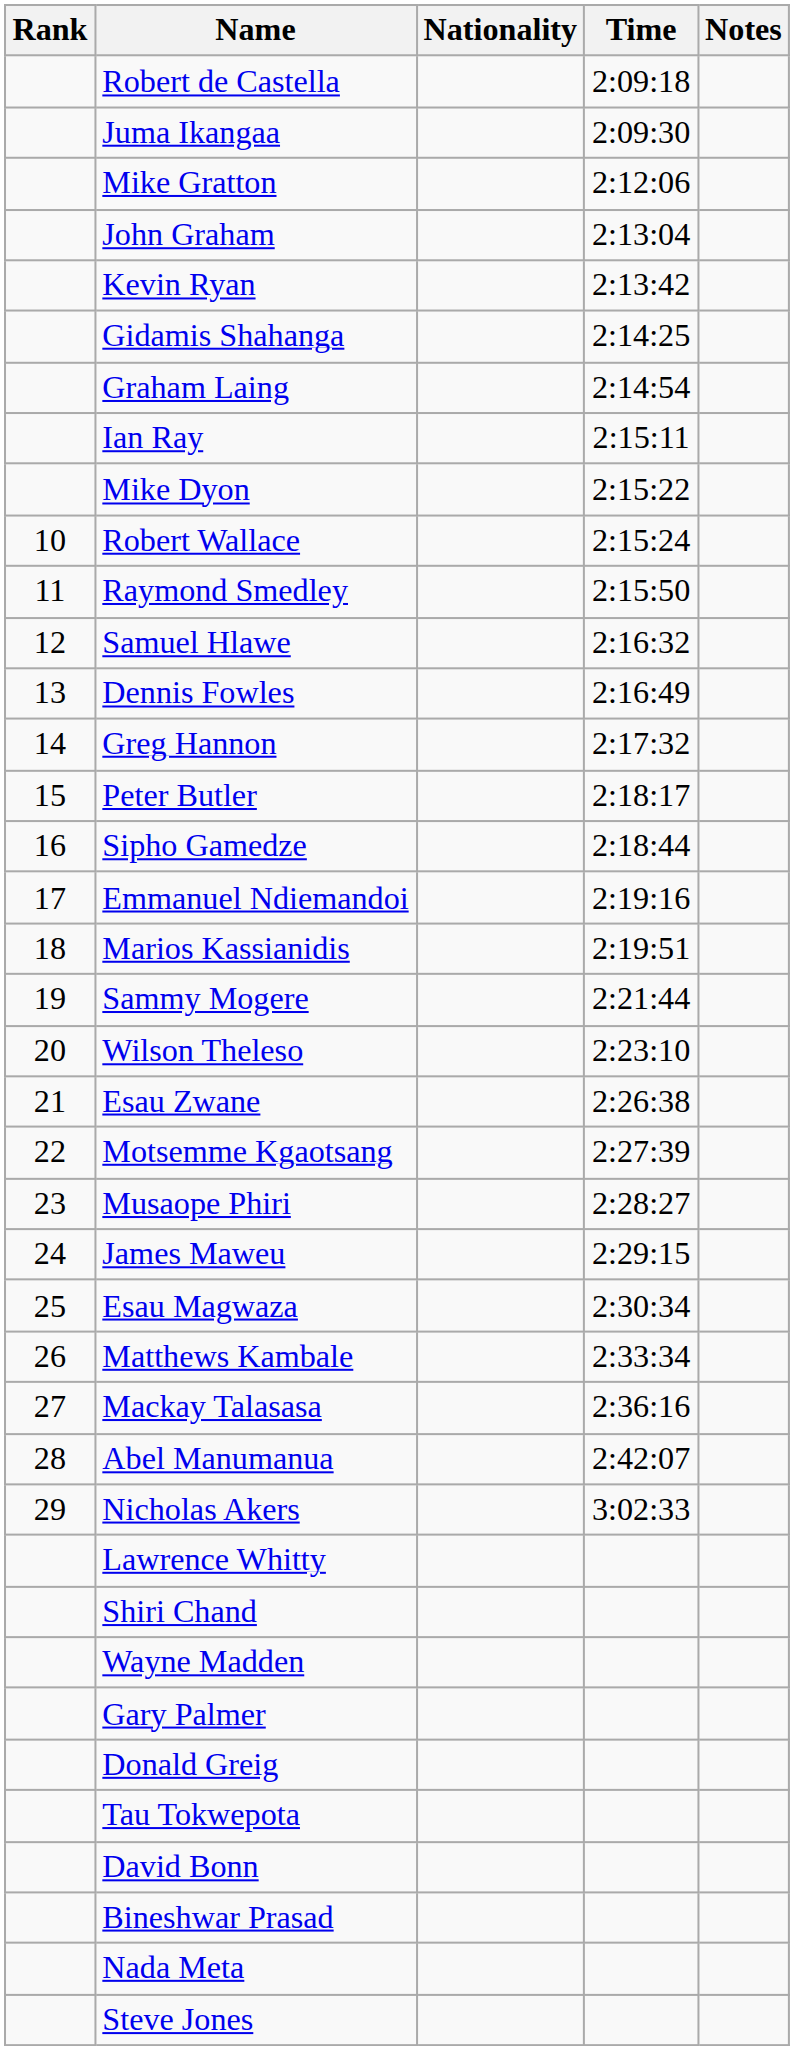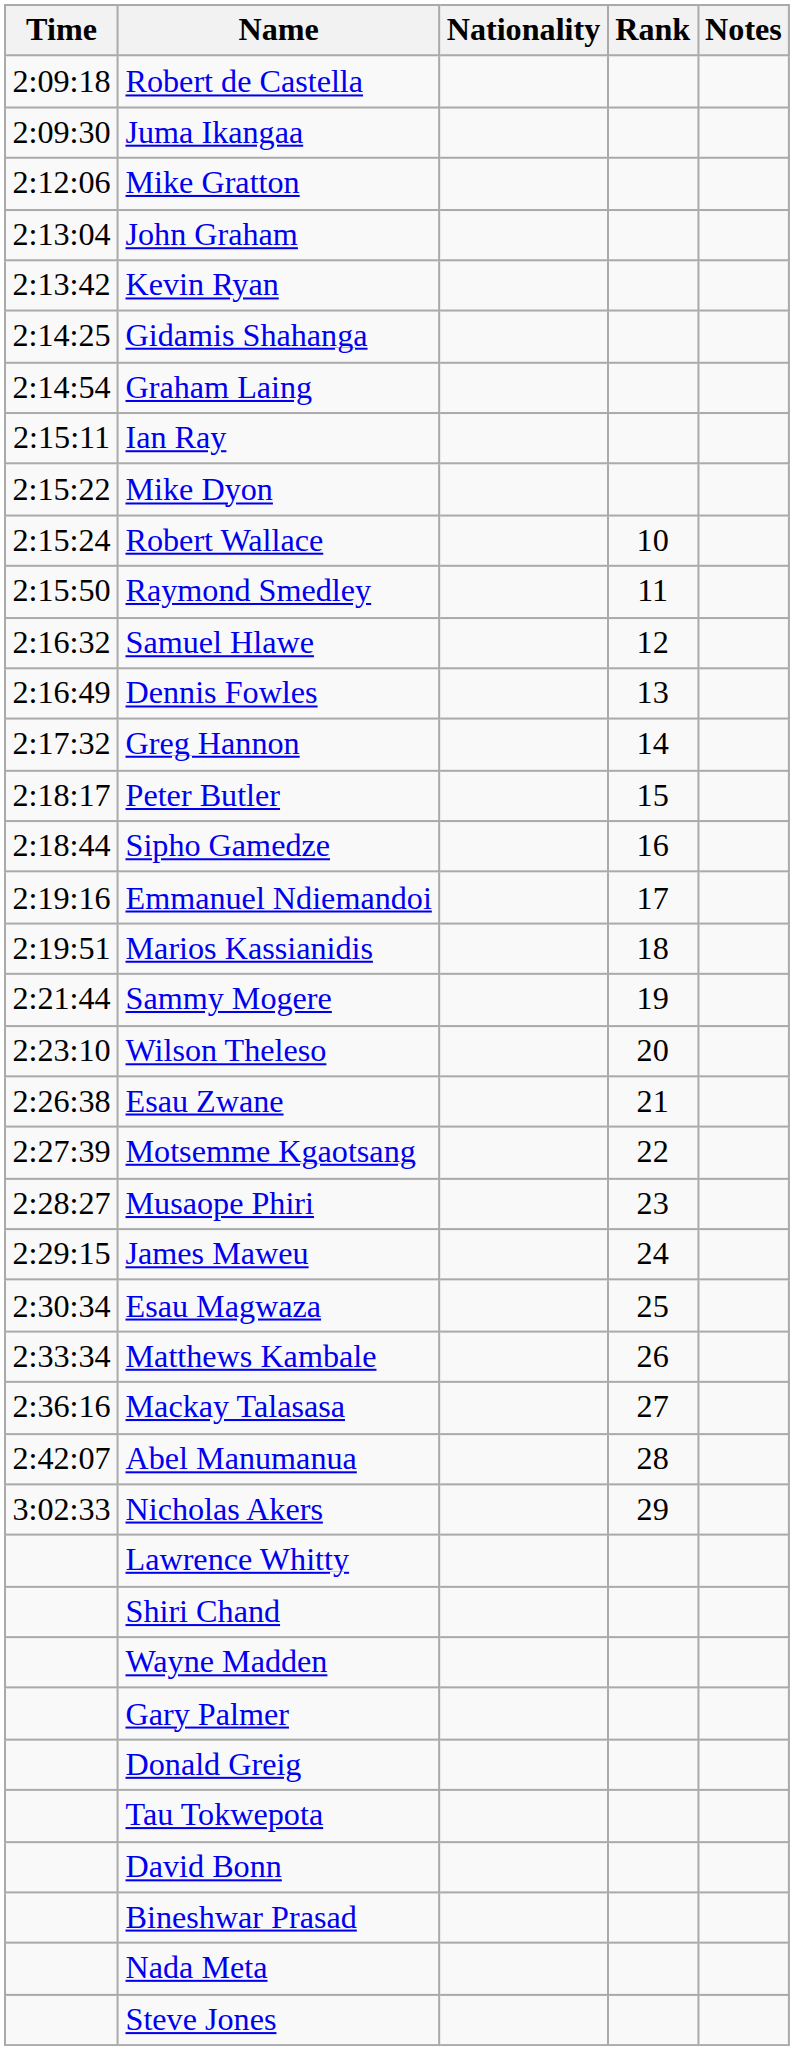 <table class="wikitable sortable" style=" text-align:center">
 <tr>
-<th>Rank</th>
+<th>Time</th>
 <th>Name</th>
 <th>Nationality</th>
-<th>Time</th>
+<th>Rank</th>
 <th>Notes</th>
 </tr>
 <tr>
-<td></td>
+<td>2:09:18</td>
 <td align=left><a href='#'>Robert de Castella</a></td>
 <td align=left></td>
-<td>2:09:18</td>
+<td></td>
 <td></td>
 </tr>
 <tr>
-<td></td>
+<td>2:09:30</td>
 <td align=left><a href='#'>Juma Ikangaa</a></td>
 <td align=left></td>
-<td>2:09:30</td>
+<td></td>
 <td></td>
 </tr>
 <tr>
-<td></td>
+<td>2:12:06</td>
 <td align=left><a href='#'>Mike Gratton</a></td>
 <td align=left></td>
-<td>2:12:06</td>
+<td></td>
 <td></td>
 </tr>
 <tr>
-<td></td>
+<td>2:13:04</td>
 <td align=left><a href='#'>John Graham</a></td>
 <td align=left></td>
-<td>2:13:04</td>
+<td></td>
 <td></td>
 </tr>
 <tr>
-<td></td>
+<td>2:13:42</td>
 <td align=left><a href='#'>Kevin Ryan</a></td>
 <td align=left></td>
-<td>2:13:42</td>
+<td></td>
 <td></td>
 </tr>
 <tr>
-<td></td>
+<td>2:14:25</td>
 <td align=left><a href='#'>Gidamis Shahanga</a></td>
 <td align=left></td>
-<td>2:14:25</td>
+<td></td>
 <td></td>
 </tr>
 <tr>
-<td></td>
+<td>2:14:54</td>
 <td align=left><a href='#'>Graham Laing</a></td>
 <td align=left></td>
-<td>2:14:54</td>
+<td></td>
 <td></td>
 </tr>
 <tr>
-<td></td>
+<td>2:15:11</td>
 <td align=left><a href='#'>Ian Ray</a></td>
 <td align=left></td>
-<td>2:15:11</td>
+<td></td>
 <td></td>
 </tr>
 <tr>
-<td></td>
+<td>2:15:22</td>
 <td align=left><a href='#'>Mike Dyon</a></td>
 <td align=left></td>
-<td>2:15:22</td>
+<td></td>
 <td></td>
 </tr>
 <tr>
-<td>10</td>
+<td>2:15:24</td>
 <td align=left><a href='#'>Robert Wallace</a></td>
 <td align=left></td>
-<td>2:15:24</td>
+<td>10</td>
 <td></td>
 </tr>
 <tr>
-<td>11</td>
+<td>2:15:50</td>
 <td align=left><a href='#'>Raymond Smedley</a></td>
 <td align=left></td>
-<td>2:15:50</td>
+<td>11</td>
 <td></td>
 </tr>
 <tr>
-<td>12</td>
+<td>2:16:32</td>
 <td align=left><a href='#'>Samuel Hlawe</a></td>
 <td align=left></td>
-<td>2:16:32</td>
+<td>12</td>
 <td></td>
 </tr>
 <tr>
-<td>13</td>
+<td>2:16:49</td>
 <td align=left><a href='#'>Dennis Fowles</a></td>
 <td align=left></td>
-<td>2:16:49</td>
+<td>13</td>
 <td></td>
 </tr>
 <tr>
-<td>14</td>
+<td>2:17:32</td>
 <td align=left><a href='#'>Greg Hannon</a></td>
 <td align=left></td>
-<td>2:17:32</td>
+<td>14</td>
 <td></td>
 </tr>
 <tr>
-<td>15</td>
+<td>2:18:17</td>
 <td align=left><a href='#'>Peter Butler</a></td>
 <td align=left></td>
-<td>2:18:17</td>
+<td>15</td>
 <td></td>
 </tr>
 <tr>
-<td>16</td>
+<td>2:18:44</td>
 <td align=left><a href='#'>Sipho Gamedze</a></td>
 <td align=left></td>
-<td>2:18:44</td>
+<td>16</td>
 <td></td>
 </tr>
 <tr>
-<td>17</td>
+<td>2:19:16</td>
 <td align=left><a href='#'>Emmanuel Ndiemandoi</a></td>
 <td align=left></td>
-<td>2:19:16</td>
+<td>17</td>
 <td></td>
 </tr>
 <tr>
-<td>18</td>
+<td>2:19:51</td>
 <td align=left><a href='#'>Marios Kassianidis</a></td>
 <td align=left></td>
-<td>2:19:51</td>
+<td>18</td>
 <td></td>
 </tr>
 <tr>
-<td>19</td>
+<td>2:21:44</td>
 <td align=left><a href='#'>Sammy Mogere</a></td>
 <td align=left></td>
-<td>2:21:44</td>
+<td>19</td>
 <td></td>
 </tr>
 <tr>
-<td>20</td>
+<td>2:23:10</td>
 <td align=left><a href='#'>Wilson Theleso</a></td>
 <td align=left></td>
-<td>2:23:10</td>
+<td>20</td>
 <td></td>
 </tr>
 <tr>
-<td>21</td>
+<td>2:26:38</td>
 <td align=left><a href='#'>Esau Zwane</a></td>
 <td align=left></td>
-<td>2:26:38</td>
+<td>21</td>
 <td></td>
 </tr>
 <tr>
-<td>22</td>
+<td>2:27:39</td>
 <td align=left><a href='#'>Motsemme Kgaotsang</a></td>
 <td align=left></td>
-<td>2:27:39</td>
+<td>22</td>
 <td></td>
 </tr>
 <tr>
-<td>23</td>
+<td>2:28:27</td>
 <td align=left><a href='#'>Musaope Phiri</a></td>
 <td align=left></td>
-<td>2:28:27</td>
+<td>23</td>
 <td></td>
 </tr>
 <tr>
-<td>24</td>
+<td>2:29:15</td>
 <td align=left><a href='#'>James Maweu</a></td>
 <td align=left></td>
-<td>2:29:15</td>
+<td>24</td>
 <td></td>
 </tr>
 <tr>
-<td>25</td>
+<td>2:30:34</td>
 <td align=left><a href='#'>Esau Magwaza</a></td>
 <td align=left></td>
-<td>2:30:34</td>
+<td>25</td>
 <td></td>
 </tr>
 <tr>
-<td>26</td>
+<td>2:33:34</td>
 <td align=left><a href='#'>Matthews Kambale</a></td>
 <td align=left></td>
-<td>2:33:34</td>
+<td>26</td>
 <td></td>
 </tr>
 <tr>
-<td>27</td>
+<td>2:36:16</td>
 <td align=left><a href='#'>Mackay Talasasa</a></td>
 <td align=left></td>
-<td>2:36:16</td>
+<td>27</td>
 <td></td>
 </tr>
 <tr>
-<td>28</td>
+<td>2:42:07</td>
 <td align=left><a href='#'>Abel Manumanua</a></td>
 <td align=left></td>
-<td>2:42:07</td>
+<td>28</td>
 <td></td>
 </tr>
 <tr>
-<td>29</td>
+<td>3:02:33</td>
 <td align=left><a href='#'>Nicholas Akers</a></td>
 <td align=left></td>
-<td>3:02:33</td>
+<td>29</td>
 <td></td>
 </tr>
 <tr>
 <td></td>
 <td align=left><a href='#'>Lawrence Whitty</a></td>
 <td align=left></td>
 <td></td>
 <td></td>
 </tr>
 <tr>
 <td></td>
 <td align=left><a href='#'>Shiri Chand</a></td>
 <td align=left></td>
 <td></td>
 <td></td>
 </tr>
 <tr>
 <td></td>
 <td align=left><a href='#'>Wayne Madden</a></td>
 <td align=left></td>
 <td></td>
 <td></td>
 </tr>
 <tr>
 <td></td>
 <td align=left><a href='#'>Gary Palmer</a></td>
 <td align=left></td>
 <td></td>
 <td></td>
 </tr>
 <tr>
 <td></td>
 <td align=left><a href='#'>Donald Greig</a></td>
 <td align=left></td>
 <td></td>
 <td></td>
 </tr>
 <tr>
 <td></td>
 <td align=left><a href='#'>Tau Tokwepota</a></td>
 <td align=left></td>
 <td></td>
 <td></td>
 </tr>
 <tr>
 <td></td>
 <td align=left><a href='#'>David Bonn</a></td>
 <td align=left></td>
 <td></td>
 <td></td>
 </tr>
 <tr>
 <td></td>
 <td align=left><a href='#'>Bineshwar Prasad</a></td>
 <td align=left></td>
 <td></td>
 <td></td>
 </tr>
 <tr>
 <td></td>
 <td align=left><a href='#'>Nada Meta</a></td>
 <td align=left></td>
 <td></td>
 <td></td>
 </tr>
 <tr>
 <td></td>
 <td align=left><a href='#'>Steve Jones</a></td>
 <td align=left></td>
 <td></td>
 <td></td>
 </tr>
 </table>
